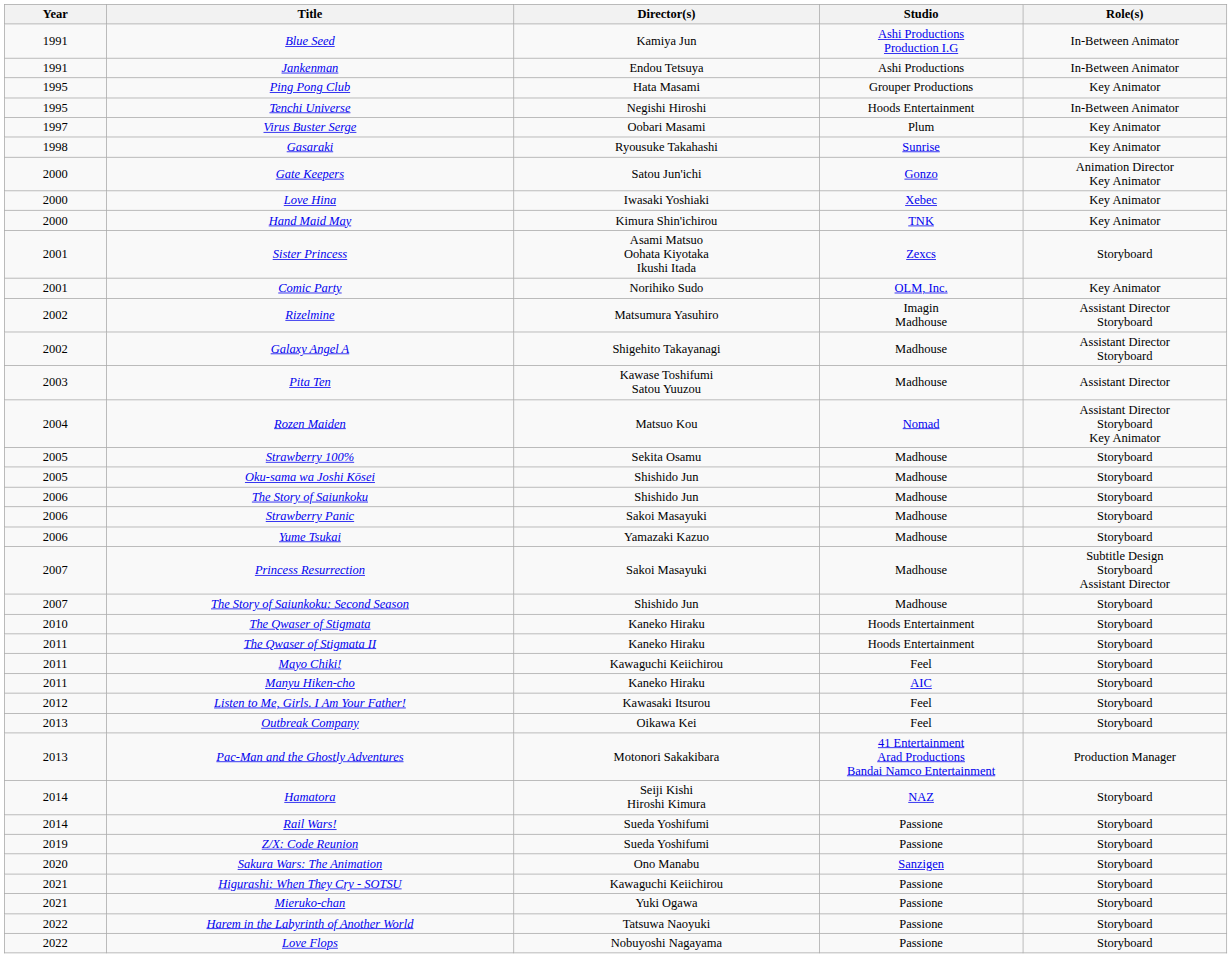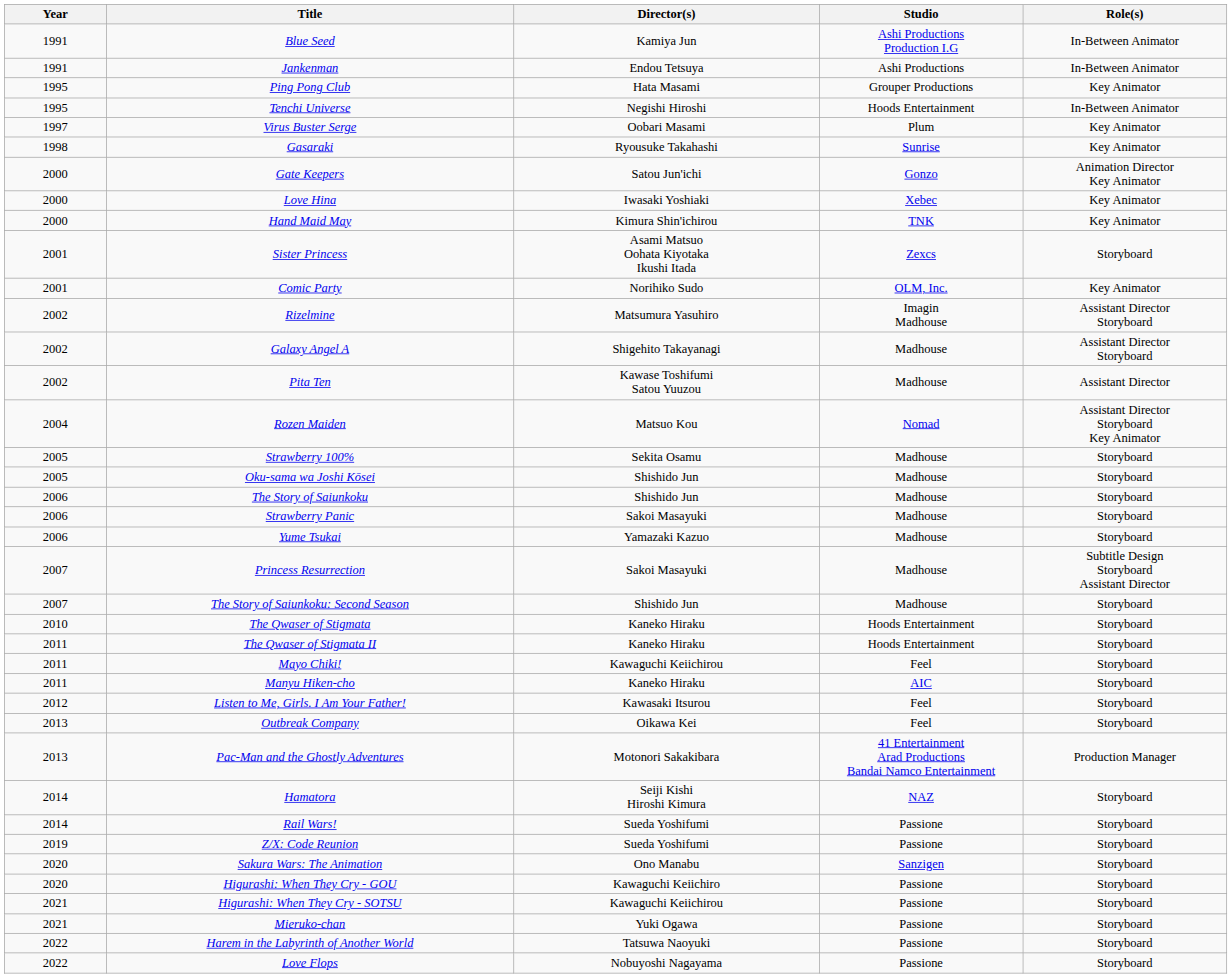 <table class="wikitable sortable" style="text-align:center; margin=auto; ">
 <tr>
 <th scope="col" width=5%>Year</th>
 <th scope="col" width=20%>Title</th>
 <th scope="col" width=15%>Director(s)</th>
 <th scope="col" width=10%>Studio</th>
 <th scope="col" width=10%>Role(s)</th>
 </tr>
 <tr>
 <td>1991</td>
 <td><em><a href='#'>Blue Seed</a></em></td>
 <td>Kamiya Jun</td>
 <td><a href='#'>Ashi Productions</a><br><a href='#'>Production I.G</a></td>
 <td>In-Between Animator </td>
 </tr>
 <tr>
 <td>1991</td>
 <td><em><a href='#'>Jankenman</a></em></td>
 <td>Endou Tetsuya</td>
 <td>Ashi Productions</td>
 <td>In-Between Animator </td>
 </tr>
 <tr>
 <td>1995</td>
 <td><em><a href='#'>Ping Pong Club</a></em></td>
 <td>Hata Masami</td>
 <td>Grouper Productions</td>
 <td>Key Animator </td>
 </tr>
 <tr>
 <td>1995</td>
 <td><em><a href='#'>Tenchi Universe</a></em></td>
 <td>Negishi Hiroshi</td>
 <td>Hoods Entertainment</td>
 <td>In-Between Animator </td>
 </tr>
 <tr>
 <td>1997</td>
 <td><em><a href='#'>Virus Buster Serge</a></em></td>
 <td>Oobari Masami</td>
 <td>Plum</td>
 <td>Key Animator </td>
 </tr>
 <tr>
 <td>1998</td>
 <td><em><a href='#'>Gasaraki</a></em></td>
 <td>Ryousuke Takahashi</td>
 <td><a href='#'>Sunrise</a></td>
 <td>Key Animator </td>
 </tr>
 <tr>
 <td>2000</td>
 <td><em><a href='#'>Gate Keepers</a></em></td>
 <td>Satou Jun'ichi</td>
 <td><a href='#'>Gonzo</a></td>
 <td>Animation Director <br>Key Animator </td>
 </tr>
 <tr>
 <td>2000</td>
 <td><em><a href='#'>Love Hina</a></em></td>
 <td>Iwasaki Yoshiaki</td>
 <td><a href='#'>Xebec</a></td>
 <td>Key Animator </td>
 </tr>
 <tr>
 <td>2000</td>
 <td><em><a href='#'>Hand Maid May</a></em></td>
 <td>Kimura Shin'ichirou</td>
 <td><a href='#'>TNK</a></td>
 <td>Key Animator </td>
 </tr>
 <tr>
 <td>2001</td>
 <td><em><a href='#'>Sister Princess</a></em></td>
 <td>Asami Matsuo<br>Oohata Kiyotaka<br>Ikushi Itada</td>
 <td><a href='#'>Zexcs</a></td>
 <td>Storyboard </td>
 </tr>
 <tr>
 <td>2001</td>
 <td><em><a href='#'>Comic Party</a></em></td>
 <td>Norihiko Sudo</td>
 <td><a href='#'>OLM, Inc.</a></td>
 <td>Key Animator </td>
 </tr>
 <tr>
 <td>2002</td>
 <td><em><a href='#'>Rizelmine</a></em></td>
 <td>Matsumura Yasuhiro</td>
 <td>Imagin<br>Madhouse</td>
 <td>Assistant Director<br>Storyboard </td>
 </tr>
 <tr>
 <td>2002</td>
 <td><em><a href='#'>Galaxy Angel A</a></em></td>
 <td>Shigehito Takayanagi</td>
 <td>Madhouse</td>
 <td>Assistant Director <br>Storyboard </td>
 </tr>
 <tr>
-<td>2003</td>
+<td>2002</td>
 <td><em><a href='#'>Pita Ten</a></em></td>
 <td>Kawase Toshifumi<br>Satou Yuuzou</td>
 <td>Madhouse</td>
 <td>Assistant Director </td>
 </tr>
 <tr>
 <td>2004</td>
 <td><em><a href='#'>Rozen Maiden</a></em></td>
 <td>Matsuo Kou</td>
 <td><a href='#'>Nomad</a></td>
 <td>Assistant Director <br>Storyboard <br>Key Animator </td>
 </tr>
 <tr>
 <td>2005</td>
 <td><em><a href='#'>Strawberry 100%</a></em></td>
 <td>Sekita Osamu</td>
 <td>Madhouse</td>
 <td>Storyboard </td>
 </tr>
 <tr>
 <td>2005</td>
 <td><em><a href='#'>Oku-sama wa Joshi Kōsei</a></em></td>
 <td>Shishido Jun</td>
 <td>Madhouse</td>
 <td>Storyboard </td>
 </tr>
 <tr>
 <td>2006</td>
 <td><em><a href='#'>The Story of Saiunkoku</a></em></td>
 <td>Shishido Jun</td>
 <td>Madhouse</td>
 <td>Storyboard </td>
 </tr>
 <tr>
 <td>2006</td>
 <td><em><a href='#'>Strawberry Panic</a></em></td>
 <td>Sakoi Masayuki</td>
 <td>Madhouse</td>
 <td>Storyboard </td>
 </tr>
 <tr>
 <td>2006</td>
 <td><em><a href='#'>Yume Tsukai</a></em></td>
 <td>Yamazaki Kazuo</td>
 <td>Madhouse</td>
 <td>Storyboard </td>
 </tr>
 <tr>
 <td>2007</td>
 <td><em><a href='#'>Princess Resurrection</a></em></td>
 <td>Sakoi Masayuki</td>
 <td>Madhouse</td>
 <td>Subtitle Design<br>Storyboard <br>Assistant Director </td>
 </tr>
 <tr>
 <td>2007</td>
 <td><em><a href='#'>The Story of Saiunkoku: Second Season</a></em></td>
 <td>Shishido Jun</td>
 <td>Madhouse</td>
 <td>Storyboard </td>
 </tr>
 <tr>
 <td>2010</td>
 <td><em><a href='#'>The Qwaser of Stigmata</a></em></td>
 <td>Kaneko Hiraku</td>
 <td>Hoods Entertainment</td>
 <td>Storyboard </td>
 </tr>
 <tr>
 <td>2011</td>
 <td><em><a href='#'>The Qwaser of Stigmata II</a></em></td>
 <td>Kaneko Hiraku</td>
 <td>Hoods Entertainment</td>
 <td>Storyboard </td>
 </tr>
 <tr>
 <td>2011</td>
 <td><em><a href='#'>Mayo Chiki!</a></em></td>
 <td>Kawaguchi Keiichirou</td>
 <td>Feel</td>
 <td>Storyboard </td>
 </tr>
 <tr>
 <td>2011</td>
 <td><em><a href='#'>Manyu Hiken-cho</a></em></td>
 <td>Kaneko Hiraku</td>
 <td><a href='#'>AIC</a></td>
 <td>Storyboard </td>
 </tr>
 <tr>
 <td>2012</td>
 <td><em><a href='#'>Listen to Me, Girls. I Am Your Father!</a></em></td>
 <td>Kawasaki Itsurou</td>
 <td>Feel</td>
 <td>Storyboard </td>
 </tr>
 <tr>
 <td>2013</td>
 <td><em><a href='#'>Outbreak Company</a></em></td>
 <td>Oikawa Kei</td>
 <td>Feel</td>
 <td>Storyboard </td>
 </tr>
 <tr>
 <td>2013</td>
 <td><em><a href='#'>Pac-Man and the Ghostly Adventures</a></em></td>
 <td>Motonori Sakakibara</td>
 <td><a href='#'>41 Entertainment</a><br><a href='#'>Arad Productions</a><br><a href='#'>Bandai Namco Entertainment</a></td>
 <td>Production Manager</td>
 </tr>
 <tr>
 <td>2014</td>
 <td><em><a href='#'>Hamatora</a></em></td>
 <td>Seiji Kishi<br>Hiroshi Kimura</td>
 <td><a href='#'>NAZ</a></td>
 <td>Storyboard </td>
 </tr>
 <tr>
 <td>2014</td>
 <td><em><a href='#'>Rail Wars!</a></em></td>
 <td>Sueda Yoshifumi</td>
 <td>Passione</td>
 <td>Storyboard </td>
 </tr>
 <tr>
 <td>2019</td>
 <td><em><a href='#'>Z/X: Code Reunion</a></em></td>
 <td>Sueda Yoshifumi</td>
 <td>Passione</td>
 <td>Storyboard </td>
 </tr>
 <tr>
 <td>2020</td>
 <td><em><a href='#'>Sakura Wars: The Animation</a></em></td>
 <td>Ono Manabu</td>
 <td><a href='#'>Sanzigen</a></td>
 <td>Storyboard </td>
 </tr>
 <tr>
+<td>2020</td>
+<td><em><a href='#'>Higurashi: When They Cry - GOU</a></em></td>
+<td>Kawaguchi Keiichiro</td>
+<td>Passione</td>
+<td>Storyboard </td>
+</tr>
+<tr>
 <td>2021</td>
 <td><em><a href='#'>Higurashi: When They Cry - SOTSU</a></em></td>
 <td>Kawaguchi Keiichirou</td>
 <td>Passione</td>
 <td>Storyboard </td>
 </tr>
 <tr>
 <td>2021</td>
 <td><em><a href='#'>Mieruko-chan</a></em></td>
 <td>Yuki Ogawa</td>
 <td>Passione</td>
 <td>Storyboard </td>
 </tr>
 <tr>
 <td>2022</td>
 <td><em><a href='#'>Harem in the Labyrinth of Another World</a></em></td>
 <td>Tatsuwa Naoyuki</td>
 <td>Passione</td>
 <td>Storyboard </td>
 </tr>
 <tr>
 <td>2022</td>
 <td><em><a href='#'>Love Flops</a></em></td>
 <td>Nobuyoshi Nagayama</td>
 <td>Passione</td>
 <td>Storyboard </td>
 </tr>
 </table>
